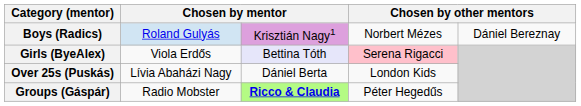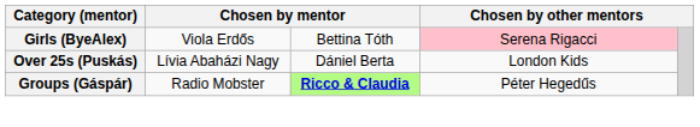 <table class="wikitable" style="text-align:center">
 <tr>
 <th spope="col" style="width:150px;">Category (mentor)</th>
 <th scope="col" colspan="2" style="width:300px;">Chosen by mentor</th>
 <th scope="col" colspan="2" style="width:300px;">Chosen by other mentors</th>
 </tr>
 <tr>
-<th scope="col">Boys (Radics)</th>
-<td bgcolor="#d1e5f3"><a href='#'>Roland Gulyás</a></td>
-<td bgcolor="#DDA0DD">Krisztián Nagy<sup>1</sup></td>
-<td>Norbert Mézes</td>
-<td>Dániel Bereznay</td>
-</tr>
-<tr>
 <th scope="col">Girls (ByeAlex)</th>
 <td>Viola Erdős</td>
-<td style="background: lavender;">Bettina Tóth</td>
+<td>Bettina Tóth</td>
 <td bgcolor="pink">Serena Rigacci</td>
 <td rowspan=3 bgcolor="lightgrey"></td>
 </tr>
 <tr>
 <th scope="col">Over 25s (Puskás)</th>
 <td>Lívia Abaházi Nagy</td>
 <td>Dániel Berta</td>
 <td>London Kids</td>
 </tr>
 <tr>
 <th scope="col">Groups (Gáspár)</th>
 <td>Radio Mobster</td>
 <td bgcolor="#B4FB84"><strong><a href='#'>Ricco & Claudia</a></strong></td>
 <td>Péter Hegedűs</td>
 </tr>
 </table>
